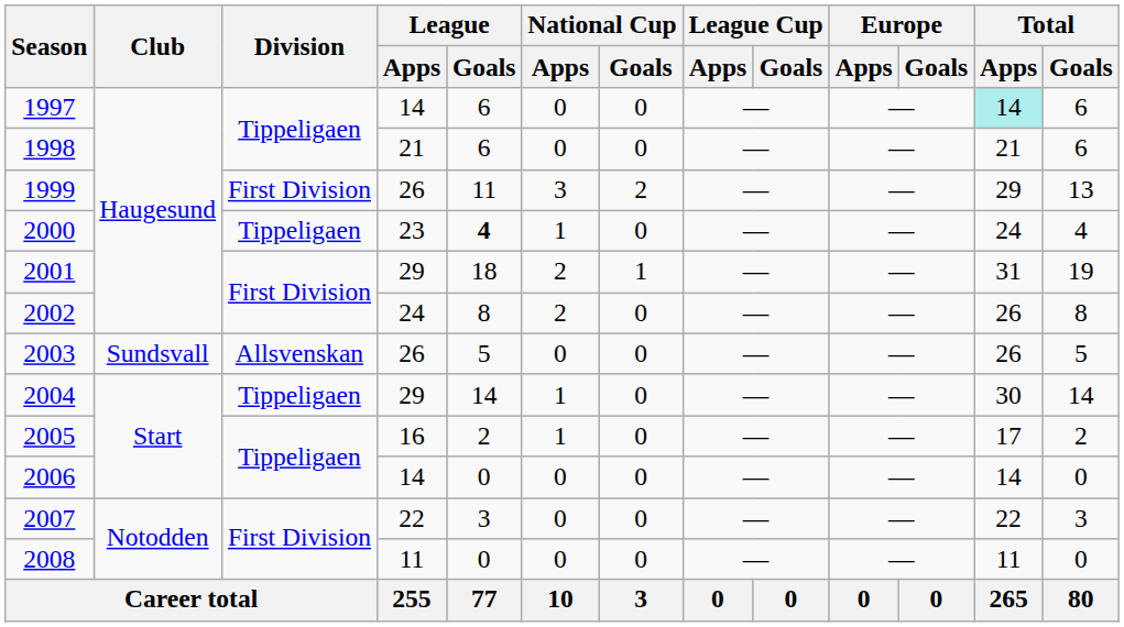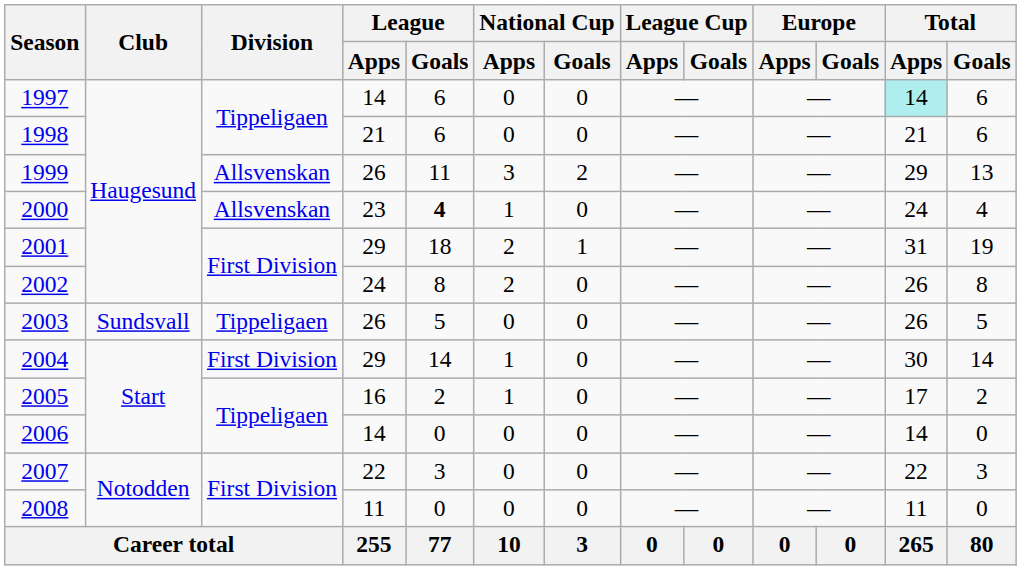 <table class="wikitable" style="text-align:center">
 <tr>
 <th rowspan="2">Season</th>
 <th rowspan="2">Club</th>
 <th rowspan="2">Division</th>
 <th colspan="2">League</th>
 <th colspan="2">National Cup</th>
 <th colspan="2">League Cup</th>
 <th colspan="2">Europe</th>
 <th colspan="2">Total</th>
 </tr>
 <tr>
 <th>Apps</th>
 <th>Goals</th>
 <th>Apps</th>
 <th>Goals</th>
 <th>Apps</th>
 <th>Goals</th>
 <th>Apps</th>
 <th>Goals</th>
 <th>Apps</th>
 <th>Goals</th>
 </tr>
 <tr>
 <td><a href='#'>1997</a></td>
 <td rowspan="6"><a href='#'>Haugesund</a></td>
 <td rowspan="2"><a href='#'>Tippeligaen</a></td>
 <td>14</td>
 <td>6</td>
 <td>0</td>
 <td>0</td>
 <td colspan="2">—</td>
 <td colspan="2">—</td>
 <td style="background: paleturquoise;">14</td>
 <td>6</td>
 </tr>
 <tr>
 <td><a href='#'>1998</a></td>
 <td>21</td>
 <td>6</td>
 <td>0</td>
 <td>0</td>
 <td colspan="2">—</td>
 <td colspan="2">—</td>
 <td>21</td>
 <td>6</td>
 </tr>
 <tr>
 <td><a href='#'>1999</a></td>
-<td rowspan="1"><a href='#'>First Division</a></td>
+<td rowspan="1"><a href='#'>Allsvenskan</a></td>
 <td>26</td>
 <td>11</td>
 <td>3</td>
 <td>2</td>
 <td colspan="2">—</td>
 <td colspan="2">—</td>
 <td>29</td>
 <td>13</td>
 </tr>
 <tr>
 <td><a href='#'>2000</a></td>
-<td rowspan="1"><a href='#'>Tippeligaen</a></td>
+<td rowspan="1"><a href='#'>Allsvenskan</a></td>
 <td>23</td>
 <td><strong>4</strong></td>
 <td>1</td>
 <td>0</td>
 <td colspan="2">—</td>
 <td colspan="2">—</td>
 <td>24</td>
 <td>4</td>
 </tr>
 <tr>
 <td><a href='#'>2001</a></td>
 <td rowspan="2"><a href='#'>First Division</a></td>
 <td>29</td>
 <td>18</td>
 <td>2</td>
 <td>1</td>
 <td colspan="2">—</td>
 <td colspan="2">—</td>
 <td>31</td>
 <td>19</td>
 </tr>
 <tr>
 <td><a href='#'>2002</a></td>
 <td>24</td>
 <td>8</td>
 <td>2</td>
 <td>0</td>
 <td colspan="2">—</td>
 <td colspan="2">—</td>
 <td>26</td>
 <td>8</td>
 </tr>
 <tr>
 <td><a href='#'>2003</a></td>
 <td rowspan="1"><a href='#'>Sundsvall</a></td>
-<td rowspan="1"><a href='#'>Allsvenskan</a></td>
+<td rowspan="1"><a href='#'>Tippeligaen</a></td>
 <td>26</td>
 <td>5</td>
 <td>0</td>
 <td>0</td>
 <td colspan="2">—</td>
 <td colspan="2">—</td>
 <td>26</td>
 <td>5</td>
 </tr>
 <tr>
 <td><a href='#'>2004</a></td>
 <td rowspan="3"><a href='#'>Start</a></td>
-<td rowspan="1"><a href='#'>Tippeligaen</a></td>
+<td rowspan="1"><a href='#'>First Division</a></td>
 <td>29</td>
 <td>14</td>
 <td>1</td>
 <td>0</td>
 <td colspan="2">—</td>
 <td colspan="2">—</td>
 <td>30</td>
 <td>14</td>
 </tr>
 <tr>
 <td><a href='#'>2005</a></td>
 <td rowspan="2"><a href='#'>Tippeligaen</a></td>
 <td>16</td>
 <td>2</td>
 <td>1</td>
 <td>0</td>
 <td colspan="2">—</td>
 <td colspan="2">—</td>
 <td>17</td>
 <td>2</td>
 </tr>
 <tr>
 <td><a href='#'>2006</a></td>
 <td>14</td>
 <td>0</td>
 <td>0</td>
 <td>0</td>
 <td colspan="2">—</td>
 <td colspan="2">—</td>
 <td>14</td>
 <td>0</td>
 </tr>
 <tr>
 <td><a href='#'>2007</a></td>
 <td rowspan="2"><a href='#'>Notodden</a></td>
 <td rowspan="2"><a href='#'>First Division</a></td>
 <td>22</td>
 <td>3</td>
 <td>0</td>
 <td>0</td>
 <td colspan="2">—</td>
 <td colspan="2">—</td>
 <td>22</td>
 <td>3</td>
 </tr>
 <tr>
 <td><a href='#'>2008</a></td>
 <td>11</td>
 <td>0</td>
 <td>0</td>
 <td>0</td>
 <td colspan="2">—</td>
 <td colspan="2">—</td>
 <td>11</td>
 <td>0</td>
 </tr>
 <tr>
 <th colspan="3">Career total</th>
 <th>255</th>
 <th>77</th>
 <th>10</th>
 <th>3</th>
 <th>0</th>
 <th>0</th>
 <th>0</th>
 <th>0</th>
 <th>265</th>
 <th>80</th>
 </tr>
 </table>
